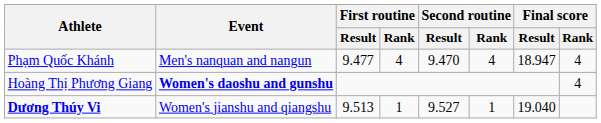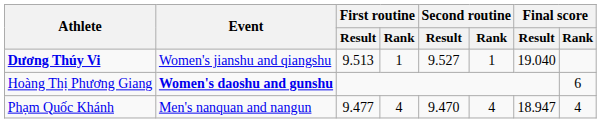 <table class=wikitable style=font-size:90%;text-align:center>
 <tr>
 <th rowspan="2">Athlete</th>
 <th rowspan="2">Event</th>
 <th colspan="2">First routine</th>
 <th colspan="2">Second routine</th>
 <th colspan="2">Final score</th>
 </tr>
 <tr style="font-size:95%">
 <th>Result</th>
 <th>Rank</th>
 <th>Result</th>
 <th>Rank</th>
 <th>Result</th>
 <th>Rank</th>
 </tr>
 <tr align=center>
+<td align=left><strong><a href='#'>Dương Thúy Vi</a></strong></td>
+<td align=left><a href='#'>Women's jianshu and qiangshu</a></td>
+<td>9.513</td>
+<td>1</td>
+<td>9.527</td>
+<td>1</td>
+<td>19.040</td>
+<td></td>
+</tr>
+<tr align=center>
+<td align=left><a href='#'>Hoàng Thị Phương Giang</a></td>
+<td align=left><strong><a href='#'>Women's daoshu and gunshu</a></strong></td>
+<td colspan=5></td>
+<td>6</td>
+</tr>
+<tr align=center>
 <td align=left><a href='#'>Phạm Quốc Khánh</a></td>
 <td align=left><a href='#'>Men's nanquan and nangun</a></td>
 <td>9.477</td>
 <td>4</td>
 <td>9.470</td>
 <td>4</td>
 <td>18.947</td>
 <td>4</td>
 </tr>
-<tr align=center>
-<td align=left><a href='#'>Hoàng Thị Phương Giang</a></td>
-<td align=left><strong><a href='#'>Women's daoshu and gunshu</a></strong></td>
-<td colspan=5></td>
-<td>4</td>
-</tr>
-<tr align=center>
-<td align=left><strong><a href='#'>Dương Thúy Vi</a></strong></td>
-<td align=left><a href='#'>Women's jianshu and qiangshu</a></td>
-<td>9.513</td>
-<td>1</td>
-<td>9.527</td>
-<td>1</td>
-<td>19.040</td>
-<td></td>
-</tr>
 </table>
